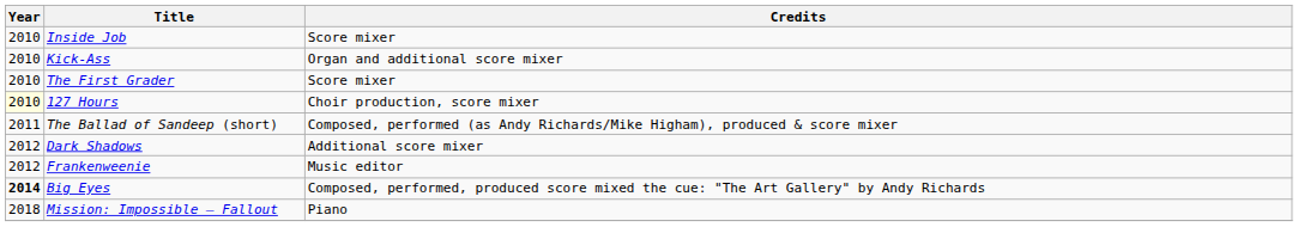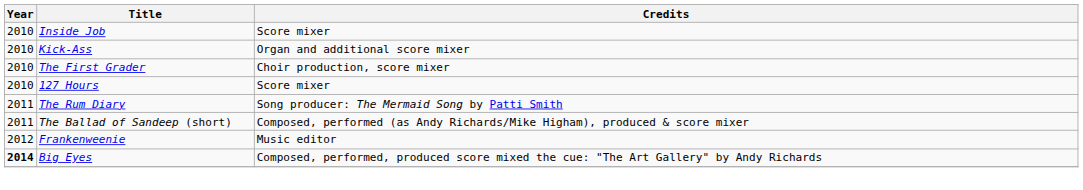 <table class="wikitable sortable" width=100%>
 <tr>
 <th width=30px>Year</th>
 <th width=250px>Title</th>
 <th>Credits</th>
 </tr>
 <tr>
 <td>2010</td>
 <td><em><a href='#'>Inside Job</a></em></td>
 <td>Score mixer</td>
 </tr>
 <tr>
 <td>2010</td>
 <td><em><a href='#'>Kick-Ass</a></em></td>
 <td>Organ and additional score mixer</td>
 </tr>
 <tr>
 <td>2010</td>
 <td><em><a href='#'>The First Grader</a></em></td>
+<td>Choir production, score mixer</td>
+</tr>
+<tr>
+<td>2010</td>
+<td><em><a href='#'>127 Hours</a></em></td>
 <td>Score mixer</td>
 </tr>
 <tr>
-<td style="background: lightyellow;">2010</td>
-<td><em><a href='#'>127 Hours</a></em></td>
-<td>Choir production, score mixer</td>
+<td>2011</td>
+<td><em><a href='#'>The Rum Diary</a></em></td>
+<td>Song producer: <em>The Mermaid Song</em> by <a href='#'>Patti Smith</a></td>
 </tr>
 <tr>
 <td>2011</td>
 <td><em>The Ballad of Sandeep</em> (short)</td>
 <td>Composed, performed (as Andy Richards/Mike Higham), produced & score mixer</td>
-</tr>
-<tr>
-<td>2012</td>
-<td><em><a href='#'>Dark Shadows</a></em></td>
-<td>Additional score mixer</td>
 </tr>
 <tr>
 <td>2012</td>
 <td><em><a href='#'>Frankenweenie</a></em></td>
 <td>Music editor</td>
 </tr>
 <tr>
 <td><strong>2014</strong></td>
 <td><em><a href='#'>Big Eyes</a></em></td>
 <td>Composed, performed, produced score mixed the cue: "The Art Gallery" by Andy Richards</td>
 </tr>
 <tr>
-<td>2018</td>
-<td><em><a href='#'>Mission: Impossible – Fallout</a></em></td>
-<td>Piano</td>
-</tr>
-<tr>
 </tr>
 </table>
